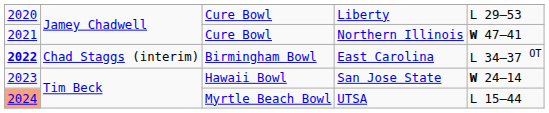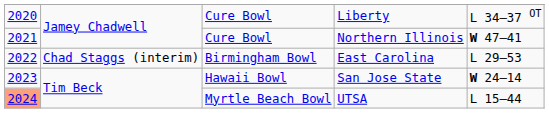 <table class="wikitable">
 <tr>
 </tr>
 <tr>
 <td><a href='#'>2020</a></td>
 <td rowspan="2"><a href='#'>Jamey Chadwell</a></td>
 <td><a href='#'>Cure Bowl</a></td>
 <td><a href='#'>Liberty</a></td>
-<td>L 29–53</td>
+<td>L 34–37 <sup>OT</sup></td>
 </tr>
 <tr>
 <td><a href='#'>2021</a></td>
 <td><a href='#'>Cure Bowl</a></td>
 <td><a href='#'>Northern Illinois</a></td>
 <td><strong>W</strong> 47–41</td>
 </tr>
 <tr>
-<td><strong><a href='#'>2022</a></strong></td>
+<td><a href='#'>2022</a></td>
 <td><a href='#'>Chad Staggs</a> (interim)</td>
 <td><a href='#'>Birmingham Bowl</a></td>
 <td><a href='#'>East Carolina</a></td>
-<td>L 34–37 <sup>OT</sup></td>
+<td>L 29–53</td>
 </tr>
 <tr>
 <td><a href='#'>2023</a></td>
 <td rowspan=2><a href='#'>Tim Beck</a></td>
 <td><a href='#'>Hawaii Bowl</a></td>
 <td><a href='#'>San Jose State</a></td>
 <td><strong>W</strong> 24–14</td>
 </tr>
 <tr>
 <td style="background: lightsalmon;"><a href='#'>2024</a></td>
 <td><a href='#'>Myrtle Beach Bowl</a></td>
 <td><a href='#'>UTSA</a></td>
 <td>L 15–44</td>
 </tr>
 </table>
